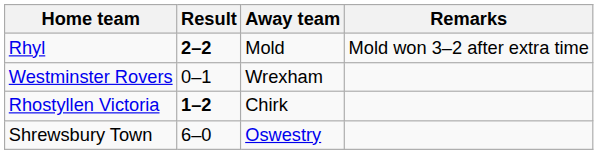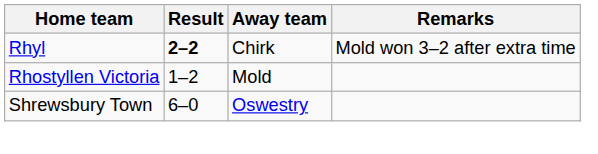 <table class="wikitable">
 <tr>
 <th>Home team</th>
 <th>Result</th>
 <th>Away team</th>
 <th>Remarks</th>
 </tr>
 <tr>
 <td><a href='#'>Rhyl</a></td>
 <td><strong>2–2</strong></td>
-<td>Mold</td>
+<td>Chirk</td>
 <td>Mold won 3–2 after extra time</td>
 </tr>
 <tr>
-<td><a href='#'>Westminster Rovers</a></td>
-<td>0–1</td>
-<td>Wrexham</td>
-<td></td>
-</tr>
-<tr>
 <td><a href='#'>Rhostyllen Victoria</a></td>
-<td><strong>1–2</strong></td>
-<td>Chirk</td>
+<td>1–2</td>
+<td>Mold</td>
 <td></td>
 </tr>
 <tr>
 <td>Shrewsbury Town</td>
 <td>6–0</td>
 <td><a href='#'>Oswestry</a></td>
 <td></td>
 </tr>
 </table>
